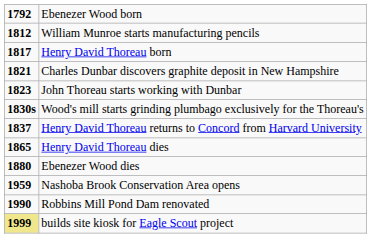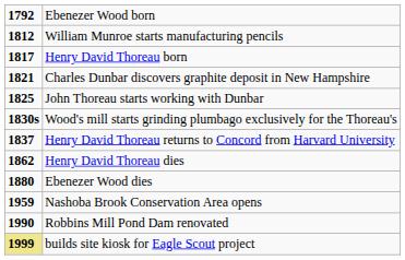 <table class="wikitable">
 <tr>
 <td><strong>1792</strong></td>
 <td>Ebenezer Wood born</td>
 </tr>
 <tr>
 <td><strong>1812</strong></td>
 <td>William Munroe starts manufacturing pencils</td>
 </tr>
 <tr>
 <td><strong>1817</strong></td>
 <td><a href='#'>Henry David Thoreau</a> born</td>
 </tr>
 <tr>
 <td><strong>1821</strong></td>
 <td>Charles Dunbar discovers graphite deposit in New Hampshire</td>
 </tr>
 <tr>
-<td><strong>1823</strong></td>
+<td><strong>1825</strong></td>
 <td>John Thoreau starts working with Dunbar</td>
 </tr>
 <tr>
 <td><strong>1830s</strong></td>
 <td>Wood's mill starts grinding plumbago exclusively for the Thoreau's</td>
 </tr>
 <tr>
 <td><strong>1837</strong></td>
 <td><a href='#'>Henry David Thoreau</a> returns to <a href='#'>Concord</a> from <a href='#'>Harvard University</a></td>
 </tr>
 <tr>
-<td><strong>1865</strong></td>
+<td><strong>1862</strong></td>
 <td><a href='#'>Henry David Thoreau</a> dies</td>
 </tr>
 <tr>
 <td><strong>1880</strong></td>
 <td>Ebenezer Wood dies</td>
 </tr>
 <tr>
 <td><strong>1959</strong></td>
 <td>Nashoba Brook Conservation Area opens</td>
 </tr>
 <tr>
 <td><strong>1990</strong></td>
 <td>Robbins Mill Pond Dam renovated</td>
 </tr>
 <tr>
 <td style="background: khaki;"><strong>1999</strong></td>
 <td> builds site kiosk for <a href='#'>Eagle Scout</a> project</td>
 </tr>
 </table>
